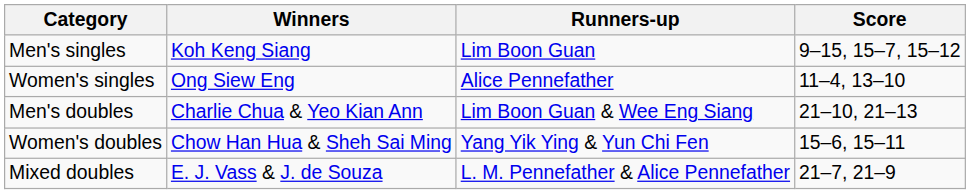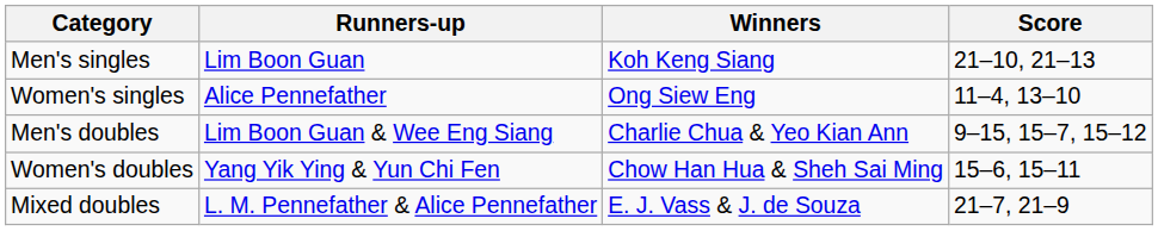 <table class="wikitable">
 <tr>
 <th>Category</th>
+<th>Runners-up</th>
 <th>Winners</th>
-<th>Runners-up</th>
 <th>Score</th>
 </tr>
 <tr>
 <td>Men's singles</td>
+<td> <a href='#'>Lim Boon Guan</a></td>
 <td> <a href='#'>Koh Keng Siang</a></td>
-<td> <a href='#'>Lim Boon Guan</a></td>
-<td>9–15, 15–7, 15–12</td>
+<td>21–10, 21–13</td>
 </tr>
 <tr>
 <td>Women's singles</td>
+<td> <a href='#'>Alice Pennefather</a></td>
 <td> <a href='#'>Ong Siew Eng</a></td>
-<td> <a href='#'>Alice Pennefather</a></td>
 <td>11–4, 13–10</td>
 </tr>
 <tr>
 <td>Men's doubles</td>
+<td> <a href='#'>Lim Boon Guan</a> & <a href='#'>Wee Eng Siang</a></td>
 <td> <a href='#'>Charlie Chua</a> & <a href='#'>Yeo Kian Ann</a></td>
-<td> <a href='#'>Lim Boon Guan</a> & <a href='#'>Wee Eng Siang</a></td>
-<td>21–10, 21–13</td>
+<td>9–15, 15–7, 15–12</td>
 </tr>
 <tr>
 <td>Women's doubles</td>
+<td> <a href='#'>Yang Yik Ying</a> & <a href='#'>Yun Chi Fen</a></td>
 <td> <a href='#'>Chow Han Hua</a> & <a href='#'>Sheh Sai Ming</a></td>
-<td> <a href='#'>Yang Yik Ying</a> & <a href='#'>Yun Chi Fen</a></td>
 <td>15–6, 15–11</td>
 </tr>
 <tr>
 <td>Mixed doubles</td>
+<td> <a href='#'>L. M. Pennefather</a> & <a href='#'>Alice Pennefather</a></td>
 <td> <a href='#'>E. J. Vass</a> & <a href='#'>J. de Souza</a></td>
-<td> <a href='#'>L. M. Pennefather</a> & <a href='#'>Alice Pennefather</a></td>
 <td>21–7, 21–9</td>
 </tr>
 </table>
